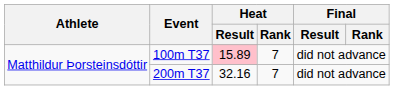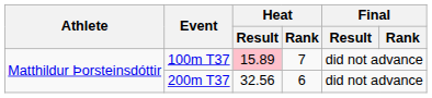 <table class="wikitable">
 <tr>
 <th rowspan="2">Athlete</th>
 <th rowspan="2">Event</th>
 <th colspan="2">Heat</th>
 <th colspan="2">Final</th>
 </tr>
 <tr>
 <th>Result</th>
 <th>Rank</th>
 <th>Result</th>
 <th>Rank</th>
 </tr>
 <tr align=center>
 <td align=left rowspan=2><a href='#'>Matthildur Þorsteinsdóttir</a></td>
 <td align=left><a href='#'>100m T37</a></td>
 <td style="background: pink;">15.89</td>
 <td>7</td>
 <td colspan=2>did not advance</td>
 </tr>
 <tr align=center>
 <td align=left><a href='#'>200m T37</a></td>
-<td>32.16</td>
-<td>7</td>
+<td>32.56</td>
+<td>6</td>
 <td colspan=2>did not advance</td>
 </tr>
 </table>
